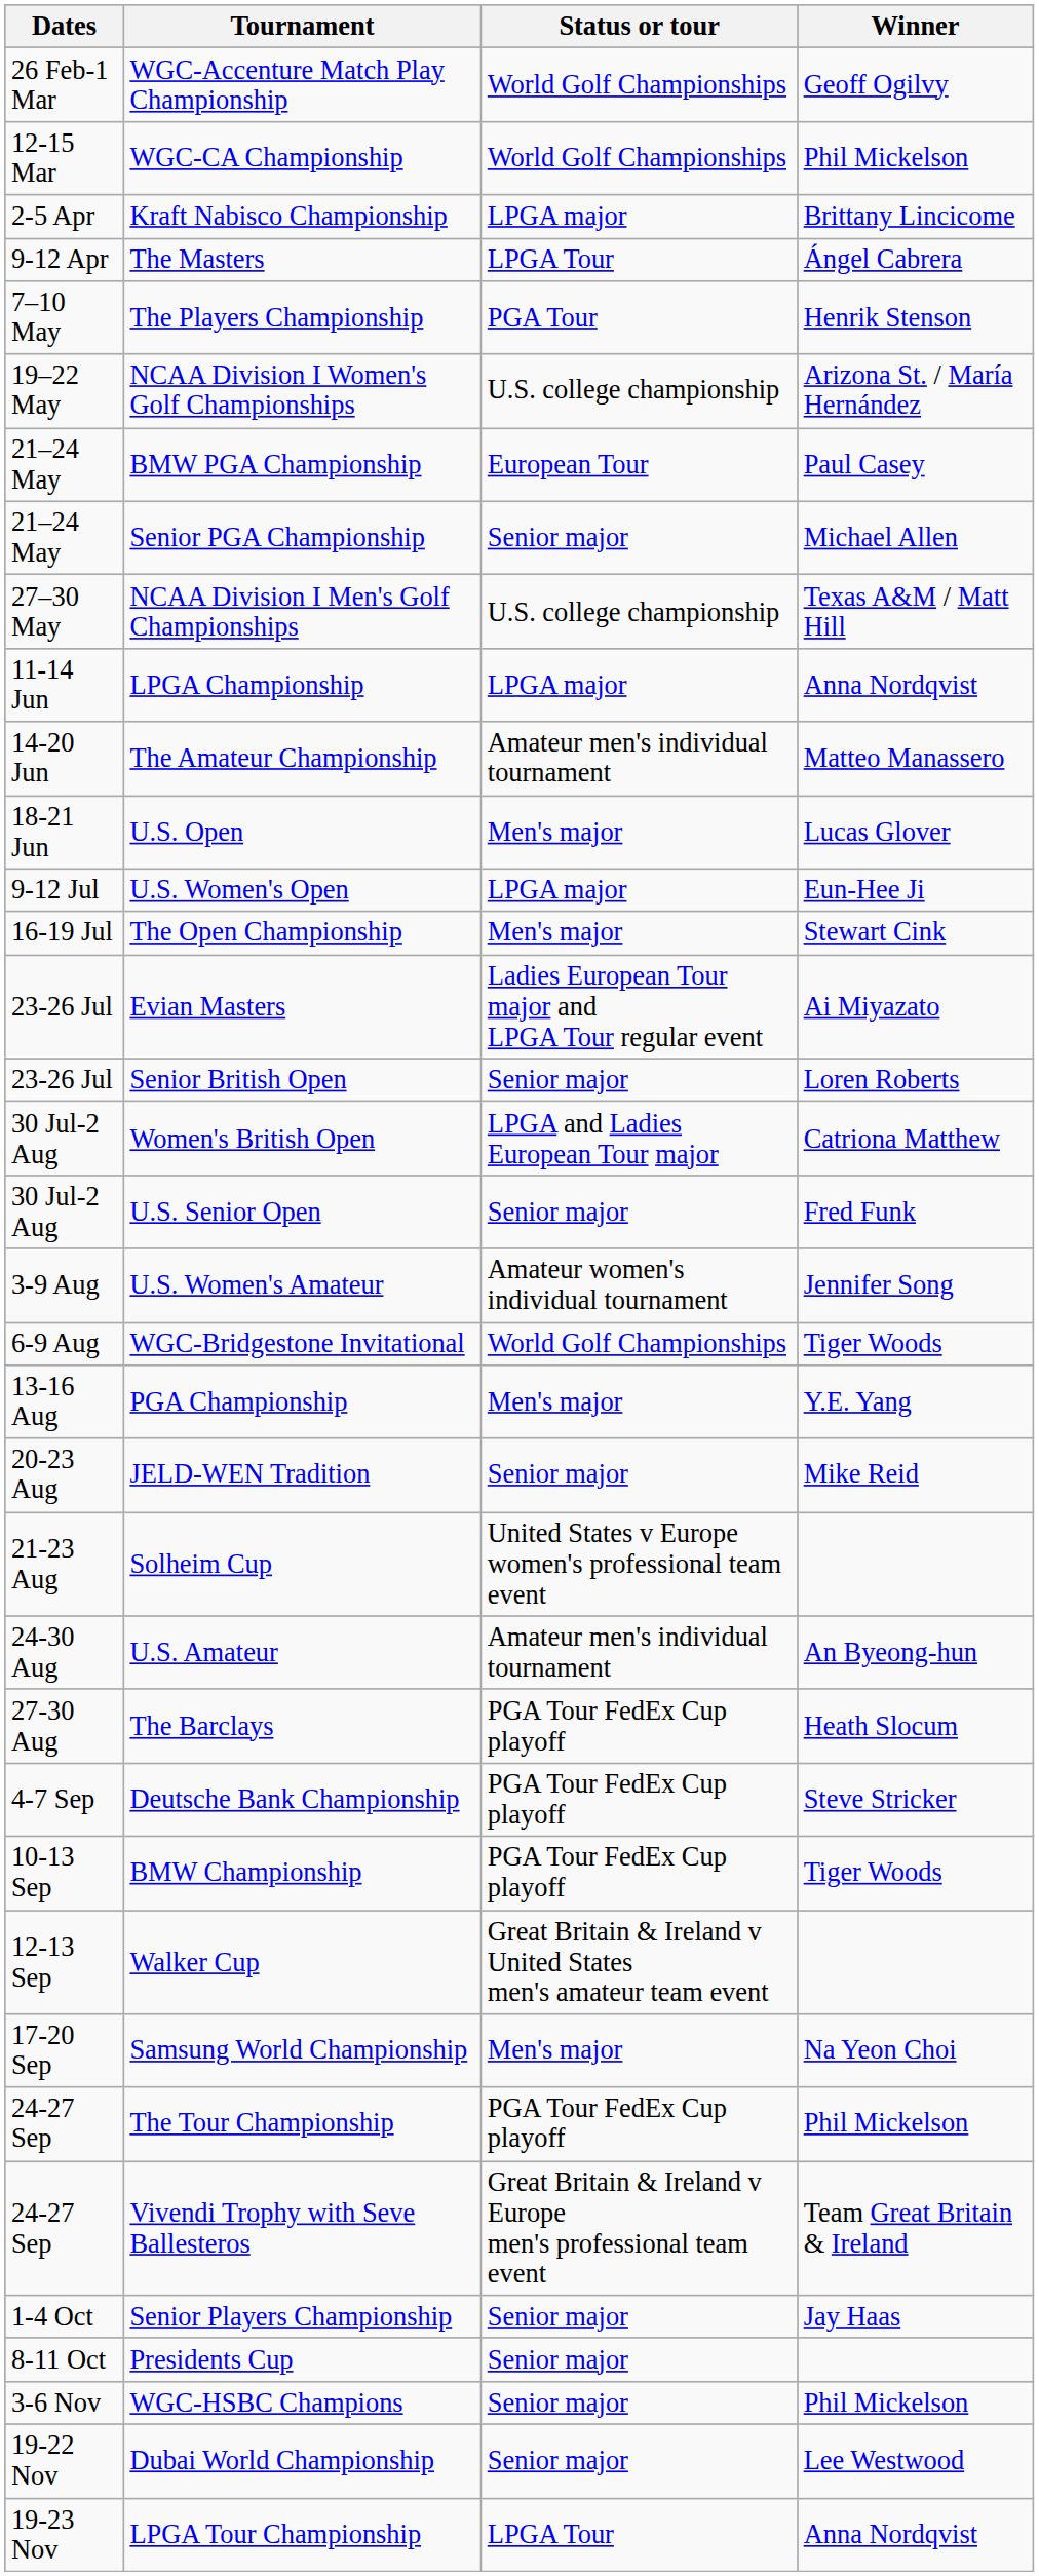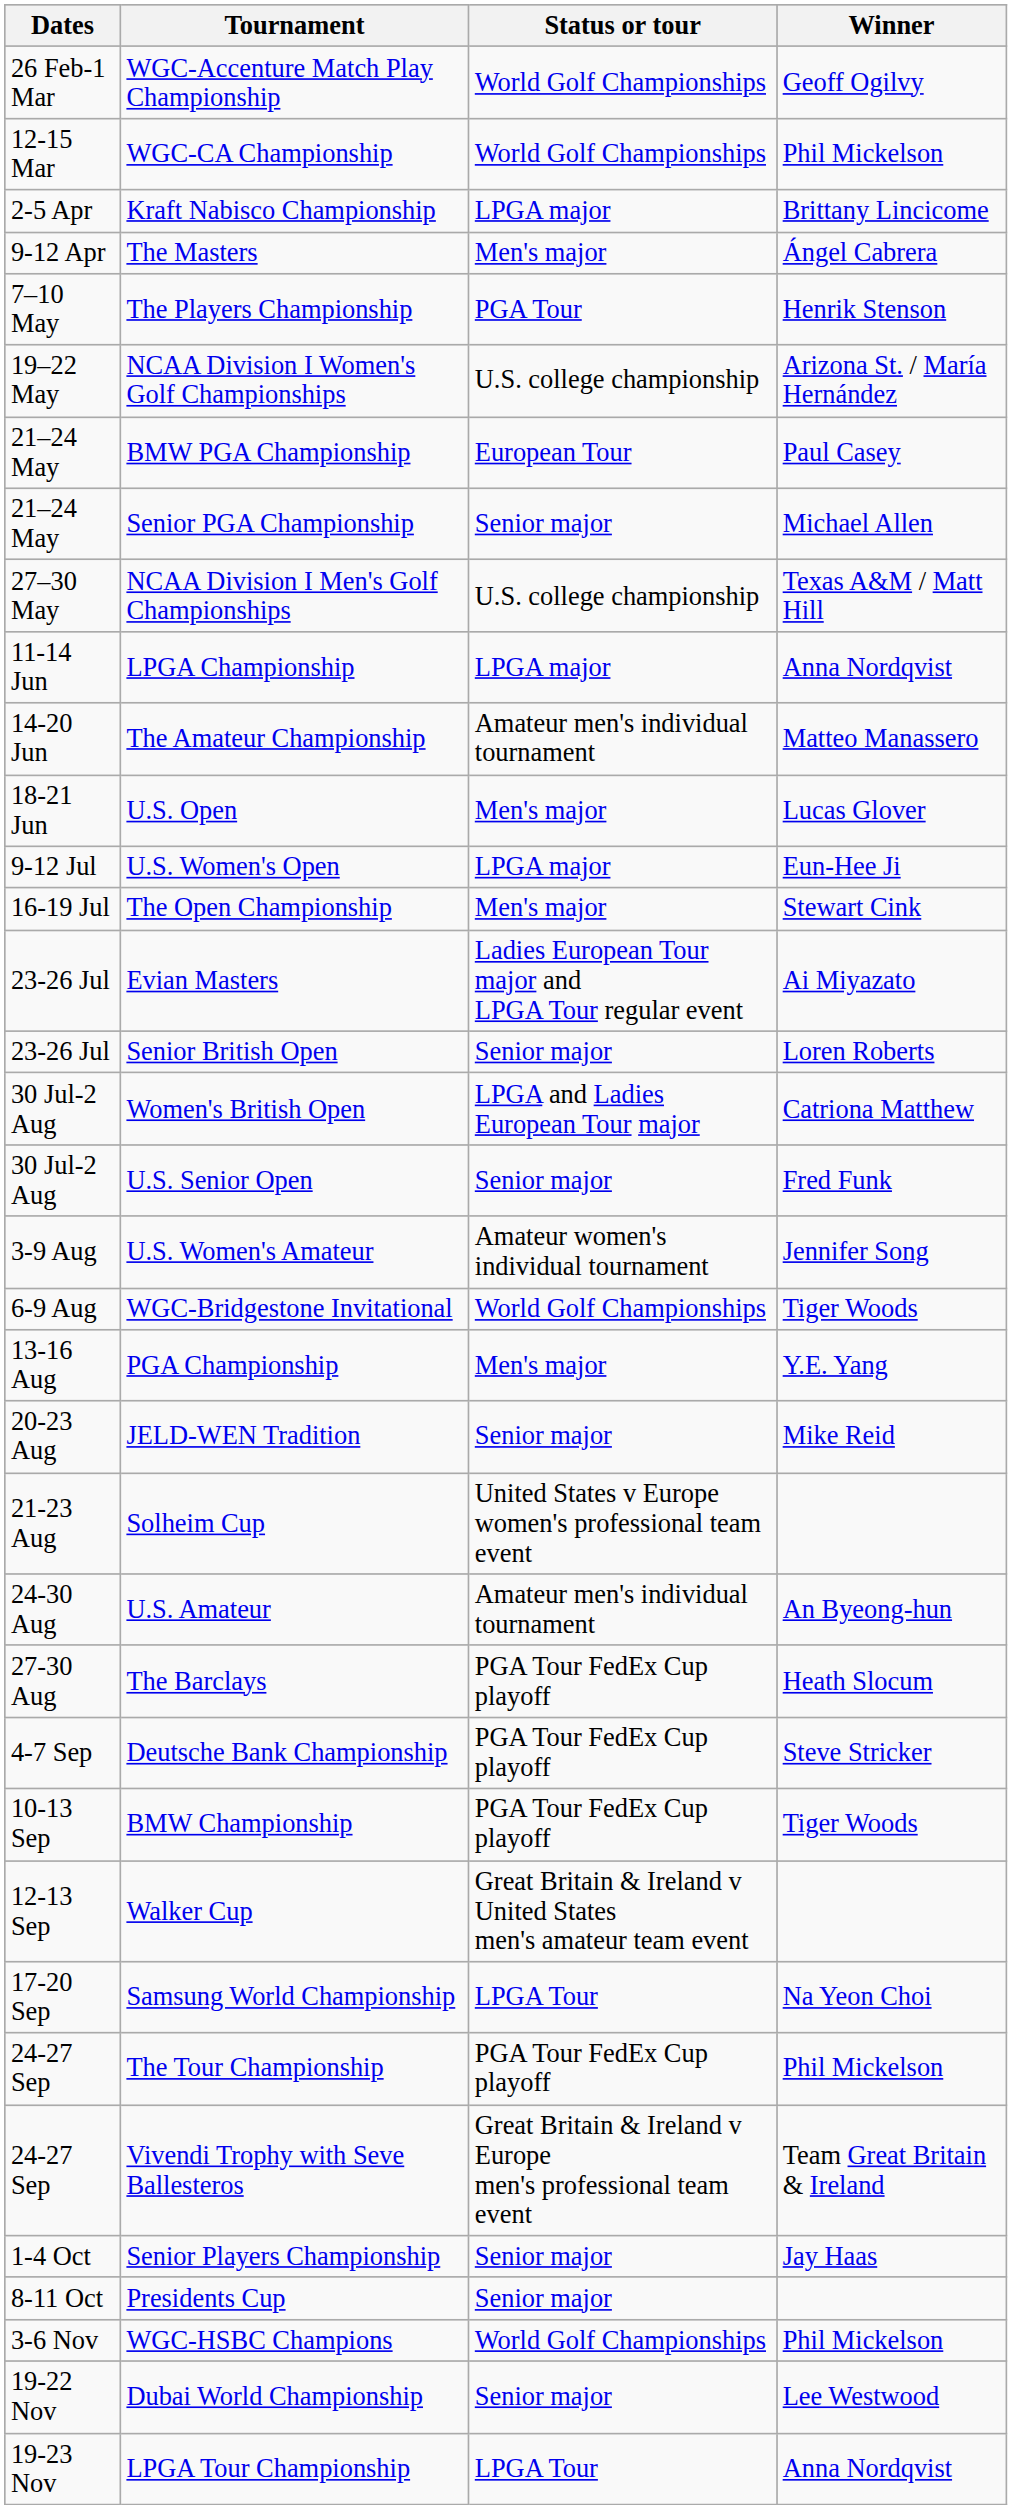 <table class="wikitable">
 <tr>
 <th>Dates</th>
 <th>Tournament</th>
 <th>Status or tour</th>
 <th>Winner</th>
 </tr>
 <tr>
 <td>26 Feb-1 Mar</td>
 <td><a href='#'>WGC-Accenture Match Play Championship</a></td>
 <td><a href='#'>World Golf Championships</a></td>
 <td> <a href='#'>Geoff Ogilvy</a></td>
 </tr>
 <tr>
 <td>12-15 Mar</td>
 <td><a href='#'>WGC-CA Championship</a></td>
 <td><a href='#'>World Golf Championships</a></td>
 <td> <a href='#'>Phil Mickelson</a></td>
 </tr>
 <tr>
 <td>2-5 Apr</td>
 <td><a href='#'>Kraft Nabisco Championship</a></td>
 <td><a href='#'>LPGA major</a></td>
 <td> <a href='#'>Brittany Lincicome</a></td>
 </tr>
 <tr>
 <td>9-12 Apr</td>
 <td><a href='#'>The Masters</a></td>
-<td><a href='#'>LPGA Tour</a></td>
+<td><a href='#'>Men's major</a></td>
 <td>  <a href='#'>Ángel Cabrera</a></td>
 </tr>
 <tr>
 <td>7–10 May</td>
 <td><a href='#'>The Players Championship</a></td>
 <td><a href='#'>PGA Tour</a></td>
 <td> <a href='#'>Henrik Stenson</a></td>
 </tr>
 <tr>
 <td>19–22 May</td>
 <td><a href='#'>NCAA Division I Women's Golf Championships</a></td>
 <td>U.S. college championship</td>
 <td><a href='#'>Arizona St.</a> / <a href='#'>María Hernández</a></td>
 </tr>
 <tr>
 <td>21–24 May</td>
 <td><a href='#'>BMW PGA Championship</a></td>
 <td><a href='#'>European Tour</a></td>
 <td> <a href='#'>Paul Casey</a></td>
 </tr>
 <tr>
 <td>21–24 May</td>
 <td><a href='#'>Senior PGA Championship</a></td>
 <td><a href='#'>Senior major</a></td>
 <td> <a href='#'>Michael Allen</a></td>
 </tr>
 <tr>
 <td>27–30 May</td>
 <td><a href='#'>NCAA Division I Men's Golf Championships</a></td>
 <td>U.S. college championship</td>
 <td><a href='#'>Texas A&M</a> / <a href='#'>Matt Hill</a></td>
 </tr>
 <tr>
 <td>11-14 Jun</td>
 <td><a href='#'>LPGA Championship</a></td>
 <td><a href='#'>LPGA major</a></td>
 <td> <a href='#'>Anna Nordqvist</a></td>
 </tr>
 <tr>
 <td>14-20 Jun</td>
 <td><a href='#'>The Amateur Championship</a></td>
 <td>Amateur men's individual tournament</td>
 <td> <a href='#'>Matteo Manassero</a></td>
 </tr>
 <tr>
 <td>18-21 Jun</td>
 <td><a href='#'>U.S. Open</a></td>
 <td><a href='#'>Men's major</a></td>
 <td> <a href='#'>Lucas Glover</a></td>
 </tr>
 <tr>
 <td>9-12 Jul</td>
 <td><a href='#'>U.S. Women's Open</a></td>
 <td><a href='#'>LPGA major</a></td>
 <td> <a href='#'>Eun-Hee Ji</a></td>
 </tr>
 <tr>
 <td>16-19 Jul</td>
 <td><a href='#'>The Open Championship</a></td>
 <td><a href='#'>Men's major</a></td>
 <td> <a href='#'>Stewart Cink</a></td>
 </tr>
 <tr>
 <td>23-26 Jul</td>
 <td><a href='#'>Evian Masters</a></td>
 <td><a href='#'>Ladies European Tour</a> <a href='#'>major</a> and<br> <a href='#'>LPGA Tour</a> regular event</td>
 <td> <a href='#'>Ai Miyazato</a></td>
 </tr>
 <tr>
 <td>23-26 Jul</td>
 <td><a href='#'>Senior British Open</a></td>
 <td><a href='#'>Senior major</a></td>
 <td> <a href='#'>Loren Roberts</a></td>
 </tr>
 <tr>
 <td>30 Jul-2 Aug</td>
 <td><a href='#'>Women's British Open</a></td>
 <td><a href='#'>LPGA</a> and <a href='#'>Ladies European Tour</a> <a href='#'>major</a></td>
 <td> <a href='#'>Catriona Matthew</a></td>
 </tr>
 <tr>
 <td>30 Jul-2 Aug</td>
 <td><a href='#'>U.S. Senior Open</a></td>
 <td><a href='#'>Senior major</a></td>
 <td> <a href='#'>Fred Funk</a></td>
 </tr>
 <tr>
 <td>3-9 Aug</td>
 <td><a href='#'>U.S. Women's Amateur</a></td>
 <td>Amateur women's individual tournament</td>
 <td>  <a href='#'>Jennifer Song</a></td>
 </tr>
 <tr>
 <td>6-9 Aug</td>
 <td><a href='#'>WGC-Bridgestone Invitational</a></td>
 <td><a href='#'>World Golf Championships</a></td>
 <td> <a href='#'>Tiger Woods</a></td>
 </tr>
 <tr>
 <td>13-16 Aug</td>
 <td><a href='#'>PGA Championship</a></td>
 <td><a href='#'>Men's major</a></td>
 <td> <a href='#'>Y.E. Yang</a></td>
 </tr>
 <tr>
 <td>20-23 Aug</td>
 <td><a href='#'>JELD-WEN Tradition</a></td>
 <td><a href='#'>Senior major</a></td>
 <td> <a href='#'>Mike Reid</a></td>
 </tr>
 <tr>
 <td>21-23 Aug</td>
 <td><a href='#'>Solheim Cup</a></td>
 <td>United States v Europe<br>women's professional team event</td>
 <td></td>
 </tr>
 <tr>
 <td>24-30 Aug</td>
 <td><a href='#'>U.S. Amateur</a></td>
 <td>Amateur men's individual tournament</td>
 <td> <a href='#'>An Byeong-hun</a></td>
 </tr>
 <tr>
 <td>27-30 Aug</td>
 <td><a href='#'>The Barclays</a></td>
 <td>PGA Tour FedEx Cup playoff</td>
 <td> <a href='#'>Heath Slocum</a></td>
 </tr>
 <tr>
 <td>4-7 Sep</td>
 <td><a href='#'>Deutsche Bank Championship</a></td>
 <td>PGA Tour FedEx Cup playoff</td>
 <td> <a href='#'>Steve Stricker</a></td>
 </tr>
 <tr>
 <td>10-13 Sep</td>
 <td><a href='#'>BMW Championship</a></td>
 <td>PGA Tour FedEx Cup playoff</td>
 <td> <a href='#'>Tiger Woods</a></td>
 </tr>
 <tr>
 <td>12-13 Sep</td>
 <td><a href='#'>Walker Cup</a></td>
 <td>Great Britain & Ireland v United States <br>men's amateur team event</td>
 <td></td>
 </tr>
 <tr>
 <td>17-20 Sep</td>
 <td><a href='#'>Samsung World Championship</a></td>
-<td><a href='#'>Men's major</a></td>
+<td><a href='#'>LPGA Tour</a></td>
 <td> <a href='#'>Na Yeon Choi</a></td>
 </tr>
 <tr>
 <td>24-27 Sep</td>
 <td><a href='#'>The Tour Championship</a></td>
 <td>PGA Tour FedEx Cup playoff</td>
 <td> <a href='#'>Phil Mickelson</a></td>
 </tr>
 <tr>
 <td>24-27 Sep</td>
 <td><a href='#'>Vivendi Trophy with Seve Ballesteros</a></td>
 <td>Great Britain & Ireland v Europe <br>men's professional team event</td>
 <td>  Team <a href='#'>Great Britain</a> & <a href='#'>Ireland</a></td>
 </tr>
 <tr>
 <td>1-4 Oct</td>
 <td><a href='#'>Senior Players Championship</a></td>
 <td><a href='#'>Senior major</a></td>
 <td> <a href='#'>Jay Haas</a></td>
 </tr>
 <tr>
 <td>8-11 Oct</td>
 <td><a href='#'>Presidents Cup</a></td>
 <td><a href='#'>Senior major</a></td>
 <td></td>
 </tr>
 <tr>
 <td>3-6 Nov</td>
 <td><a href='#'>WGC-HSBC Champions</a></td>
-<td><a href='#'>Senior major</a></td>
+<td><a href='#'>World Golf Championships</a></td>
 <td> <a href='#'>Phil Mickelson</a></td>
 </tr>
 <tr>
 <td>19-22 Nov</td>
 <td><a href='#'>Dubai World Championship</a></td>
 <td><a href='#'>Senior major</a></td>
 <td> <a href='#'>Lee Westwood</a></td>
 </tr>
 <tr>
 <td>19-23 Nov</td>
 <td><a href='#'>LPGA Tour Championship</a></td>
 <td><a href='#'>LPGA Tour</a></td>
 <td> <a href='#'>Anna Nordqvist</a></td>
 </tr>
 </table>
